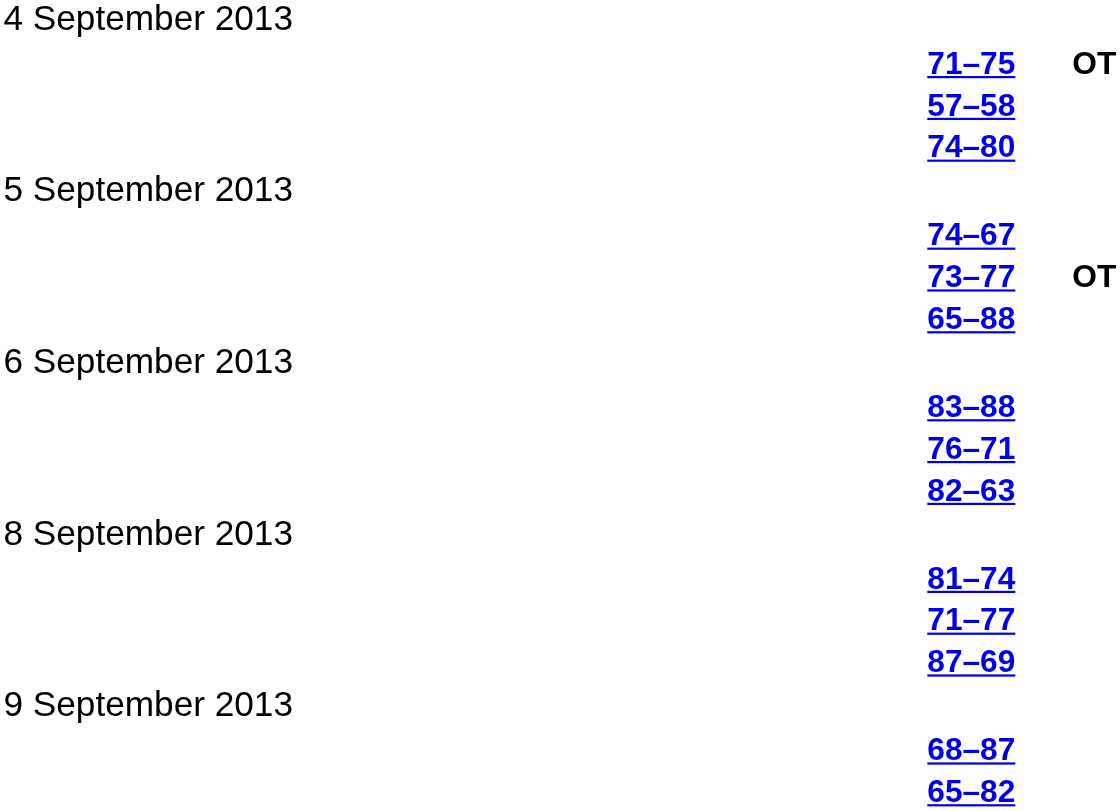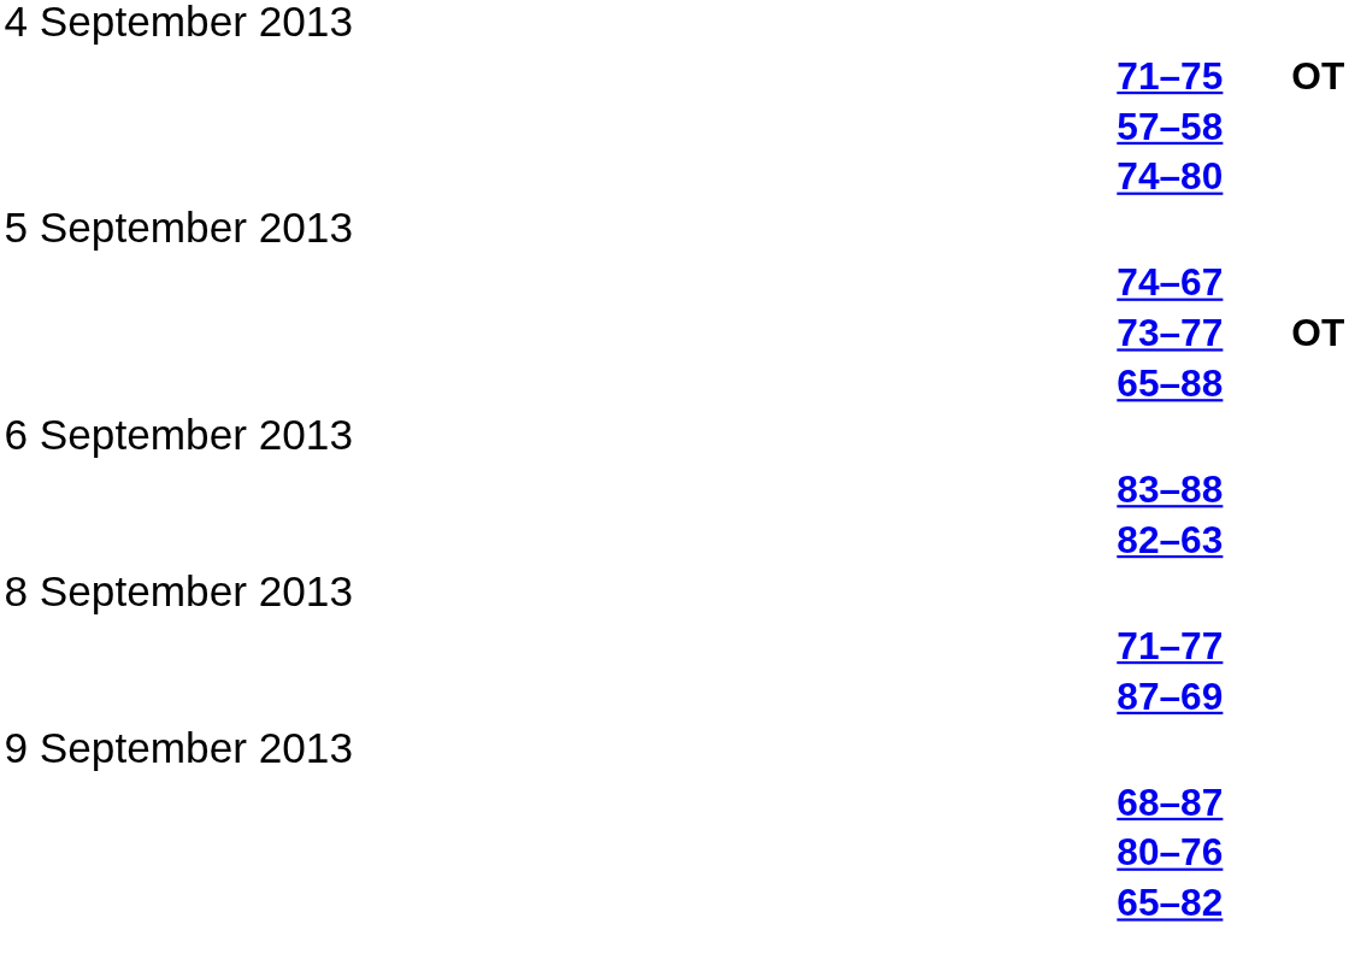 <table style="width:100%;" cellspacing="1">
 <tr>
 <th width=24%></th>
 <th width=3%></th>
 <th width=6%></th>
 <th width=3%></th>
 <th width=24%></th>
 </tr>
 <tr>
 <td>4 September 2013</td>
 </tr>
 <tr style=font-size:90%>
 <td align=right><strong></strong></td>
 <td></td>
 <td align=center><strong><a href='#'>71–75</a></strong></td>
 <td><strong>OT</strong></td>
 <td><strong></strong></td>
 </tr>
 <tr style=font-size:90%>
 <td align=right><strong></strong></td>
 <td></td>
 <td align=center><strong><a href='#'>57–58</a></strong></td>
 <td></td>
 <td><strong></strong></td>
 </tr>
 <tr style=font-size:90%>
 <td align=right><strong></strong></td>
 <td></td>
 <td align=center><strong><a href='#'>74–80</a></strong></td>
 <td></td>
 <td><strong></strong></td>
 </tr>
 <tr>
 <td>5 September 2013</td>
 </tr>
 <tr style=font-size:90%>
 <td align=right><strong></strong></td>
 <td></td>
 <td align=center><strong><a href='#'>74–67</a></strong></td>
 <td></td>
 <td><strong></strong></td>
 </tr>
 <tr style=font-size:90%>
 <td align=right><strong></strong></td>
 <td></td>
 <td align=center><strong><a href='#'>73–77</a></strong></td>
 <td><strong>OT</strong></td>
 <td><strong></strong></td>
 </tr>
 <tr style=font-size:90%>
 <td align=right><strong></strong></td>
 <td></td>
 <td align=center><strong><a href='#'>65–88</a></strong></td>
 <td></td>
 <td><strong></strong></td>
 </tr>
 <tr>
 <td>6 September 2013</td>
 </tr>
 <tr style=font-size:90%>
 <td align=right><strong></strong></td>
 <td></td>
 <td style="text-align:center;"><strong><a href='#'>83–88</a></strong></td>
 <td></td>
 <td><strong></strong></td>
 </tr>
 <tr style=font-size:90%>
 <td align=right><strong></strong></td>
 <td></td>
-<td style="text-align:center;"><strong><a href='#'>76–71</a></strong></td>
-<td></td>
-<td><strong></strong></td>
-</tr>
-<tr style=font-size:90%>
-<td align=right><strong></strong></td>
-<td></td>
 <td align=center><strong><a href='#'>82–63</a></strong></td>
 <td></td>
 <td><strong></strong></td>
 </tr>
 <tr>
 <td>8 September 2013</td>
-</tr>
-<tr style=font-size:90%>
-<td align=right><strong></strong></td>
-<td></td>
-<td align=center><strong><a href='#'>81–74</a></strong></td>
-<td></td>
-<td><strong></strong></td>
 </tr>
 <tr style=font-size:90%>
 <td align=right><strong></strong></td>
 <td></td>
 <td align=center><strong><a href='#'>71–77</a></strong></td>
 <td></td>
 <td><strong></strong></td>
 </tr>
 <tr style=font-size:90%>
 <td align=right><strong></strong></td>
 <td></td>
 <td align=center><strong><a href='#'>87–69</a></strong></td>
 <td></td>
 <td><strong></strong></td>
 </tr>
 <tr>
 <td>9 September 2013</td>
 </tr>
 <tr style=font-size:90%>
 <td align=right><strong></strong></td>
 <td></td>
 <td align=center><strong><a href='#'>68–87</a></strong></td>
 <td></td>
 <td><strong></strong></td>
 </tr>
 <tr style=font-size:90%>
+<td align=right><strong></strong></td>
+<td></td>
+<td align=center><strong><a href='#'>80–76</a></strong></td>
+<td></td>
+<td><strong></strong></td>
+</tr>
+<tr style=font-size:90%>
 <td align=right><strong> </strong></td>
 <td></td>
 <td align=center><strong><a href='#'>65–82</a></strong></td>
 <td></td>
 <td><strong></strong></td>
 </tr>
 </table>
